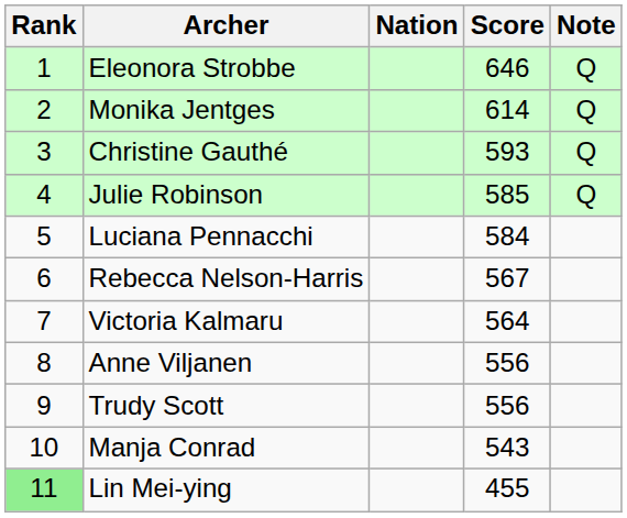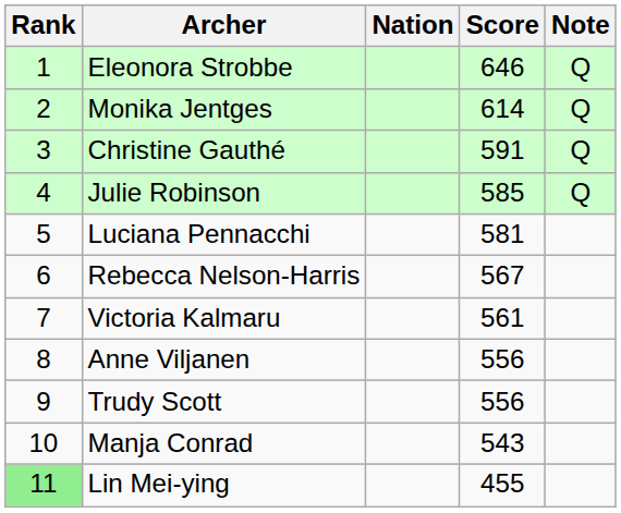 <table class="wikitable sortable" style="text-align:center">
 <tr>
 <th>Rank</th>
 <th>Archer</th>
 <th>Nation</th>
 <th>Score</th>
 <th>Note</th>
 </tr>
 <tr bgcolor=ccffcc>
 <td>1</td>
 <td align=left>Eleonora Strobbe</td>
 <td align=left></td>
 <td>646</td>
 <td>Q</td>
 </tr>
 <tr bgcolor=ccffcc>
 <td>2</td>
 <td align=left>Monika Jentges</td>
 <td align=left></td>
 <td>614</td>
 <td>Q</td>
 </tr>
 <tr bgcolor=ccffcc>
 <td>3</td>
 <td align=left>Christine Gauthé</td>
 <td align=left></td>
-<td>593</td>
+<td>591</td>
 <td>Q</td>
 </tr>
 <tr bgcolor=ccffcc>
 <td>4</td>
 <td align=left>Julie Robinson</td>
 <td align=left></td>
 <td>585</td>
 <td>Q</td>
 </tr>
 <tr>
 <td>5</td>
 <td align=left>Luciana Pennacchi</td>
 <td align=left></td>
-<td>584</td>
+<td>581</td>
 <td></td>
 </tr>
 <tr>
 <td>6</td>
 <td align=left>Rebecca Nelson-Harris</td>
 <td align=left></td>
 <td>567</td>
 <td></td>
 </tr>
 <tr>
 <td>7</td>
 <td align=left>Victoria Kalmaru</td>
 <td align=left></td>
-<td>564</td>
+<td>561</td>
 <td></td>
 </tr>
 <tr>
 <td>8</td>
 <td align=left>Anne Viljanen</td>
 <td align=left></td>
 <td>556</td>
 <td></td>
 </tr>
 <tr>
 <td>9</td>
 <td align=left>Trudy Scott</td>
 <td align=left></td>
 <td>556</td>
 <td></td>
 </tr>
 <tr>
 <td>10</td>
 <td align=left>Manja Conrad</td>
 <td align=left></td>
 <td>543</td>
 <td></td>
 </tr>
 <tr>
 <td style="background: lightgreen;">11</td>
 <td align=left>Lin Mei-ying</td>
 <td align=left></td>
 <td>455</td>
 <td></td>
 </tr>
 </table>
